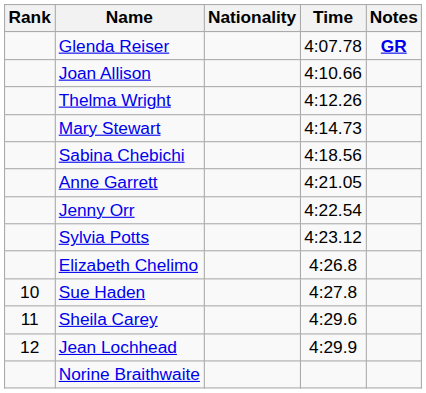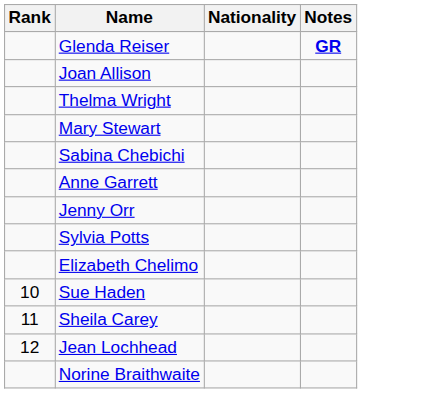 <table class="wikitable sortable" style=" text-align:center">
 <tr>
 <th>Rank</th>
 <th>Name</th>
 <th>Nationality</th>
-<th>Time</th>
 <th>Notes</th>
 </tr>
 <tr>
 <td></td>
 <td align=left><a href='#'>Glenda Reiser</a></td>
 <td align=left></td>
-<td>4:07.78</td>
 <td><strong><a href='#'>GR</a></strong></td>
 </tr>
 <tr>
 <td></td>
 <td align=left><a href='#'>Joan Allison</a></td>
 <td align=left></td>
-<td>4:10.66</td>
 <td></td>
 </tr>
 <tr>
 <td></td>
 <td align=left><a href='#'>Thelma Wright</a></td>
 <td align=left></td>
-<td>4:12.26</td>
 <td></td>
 </tr>
 <tr>
 <td></td>
 <td align=left><a href='#'>Mary Stewart</a></td>
 <td align=left></td>
-<td>4:14.73</td>
 <td></td>
 </tr>
 <tr>
 <td></td>
 <td align=left><a href='#'>Sabina Chebichi</a></td>
 <td align=left></td>
-<td>4:18.56</td>
 <td></td>
 </tr>
 <tr>
 <td></td>
 <td align=left><a href='#'>Anne Garrett</a></td>
 <td align=left></td>
-<td>4:21.05</td>
 <td></td>
 </tr>
 <tr>
 <td></td>
 <td align=left><a href='#'>Jenny Orr</a></td>
 <td align=left></td>
-<td>4:22.54</td>
 <td></td>
 </tr>
 <tr>
 <td></td>
 <td align=left><a href='#'>Sylvia Potts</a></td>
 <td align=left></td>
-<td>4:23.12</td>
 <td></td>
 </tr>
 <tr>
 <td></td>
 <td align=left><a href='#'>Elizabeth Chelimo</a></td>
 <td align=left></td>
-<td>4:26.8</td>
 <td></td>
 </tr>
 <tr>
 <td>10</td>
 <td align=left><a href='#'>Sue Haden</a></td>
 <td align=left></td>
-<td>4:27.8</td>
 <td></td>
 </tr>
 <tr>
 <td>11</td>
 <td align=left><a href='#'>Sheila Carey</a></td>
 <td align=left></td>
-<td>4:29.6</td>
 <td></td>
 </tr>
 <tr>
 <td>12</td>
 <td align=left><a href='#'>Jean Lochhead</a></td>
 <td align=left></td>
-<td>4:29.9</td>
 <td></td>
 </tr>
 <tr>
 <td></td>
 <td align=left><a href='#'>Norine Braithwaite</a></td>
 <td align=left></td>
 <td></td>
-<td></td>
 </tr>
 </table>
